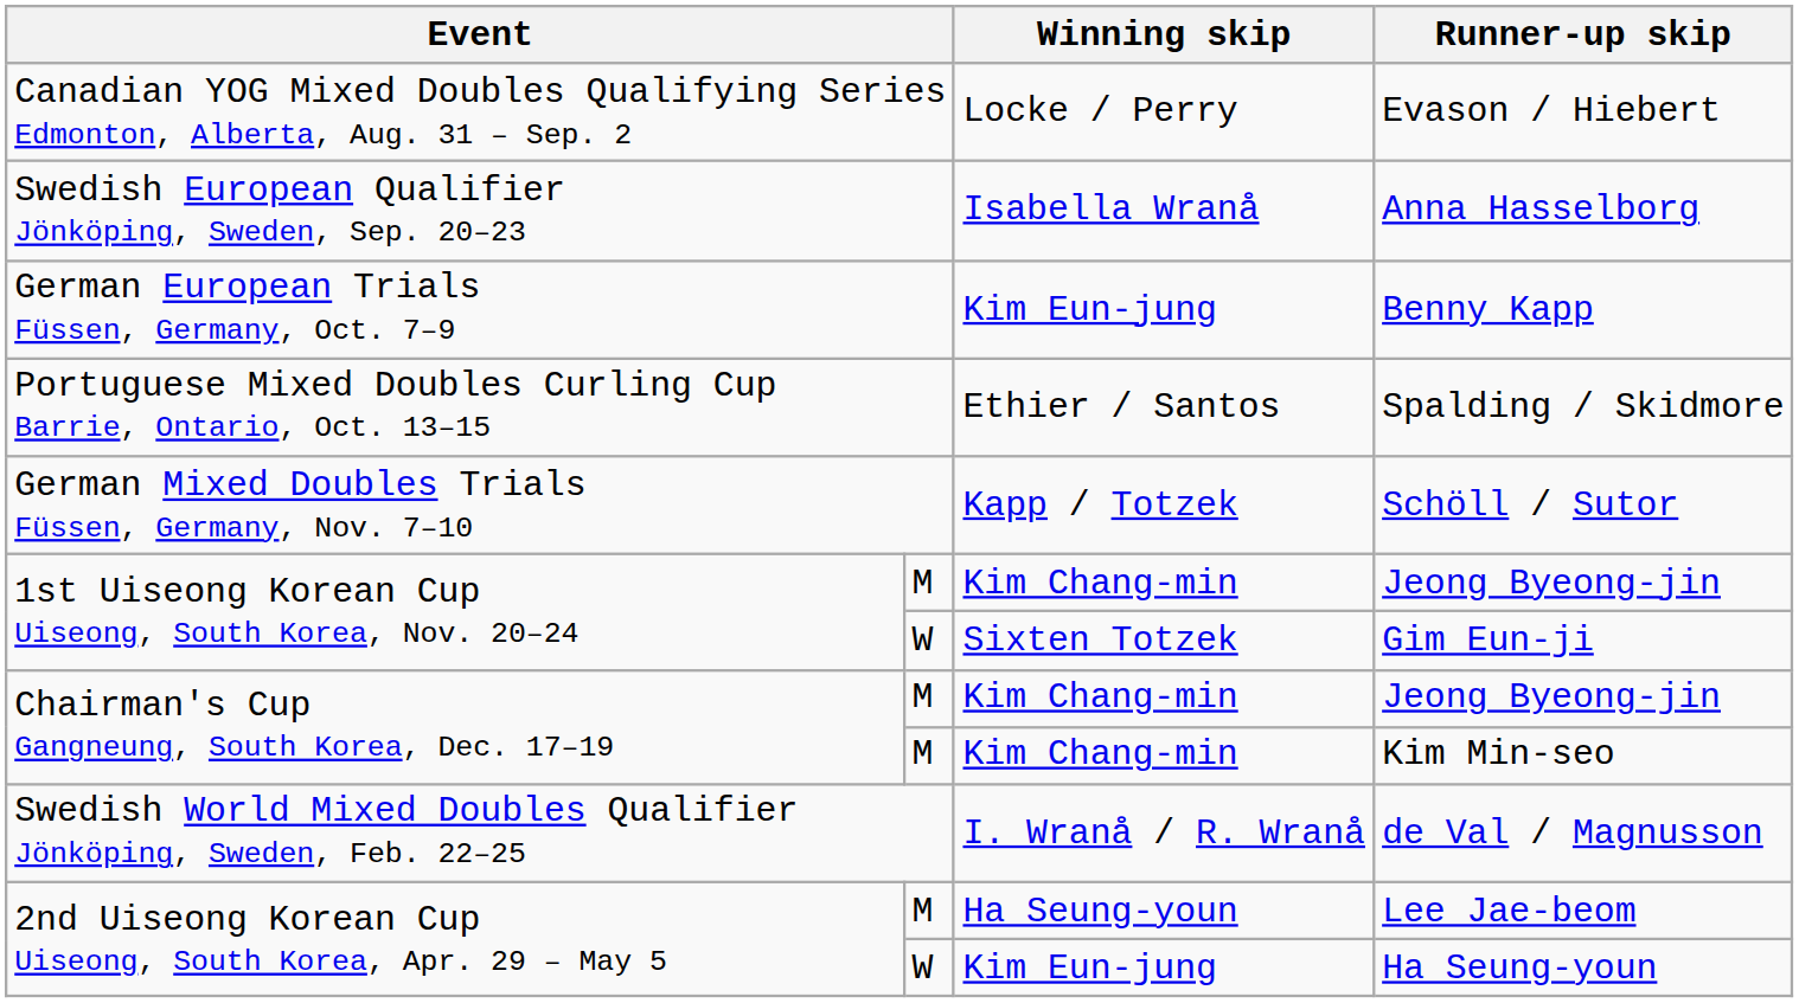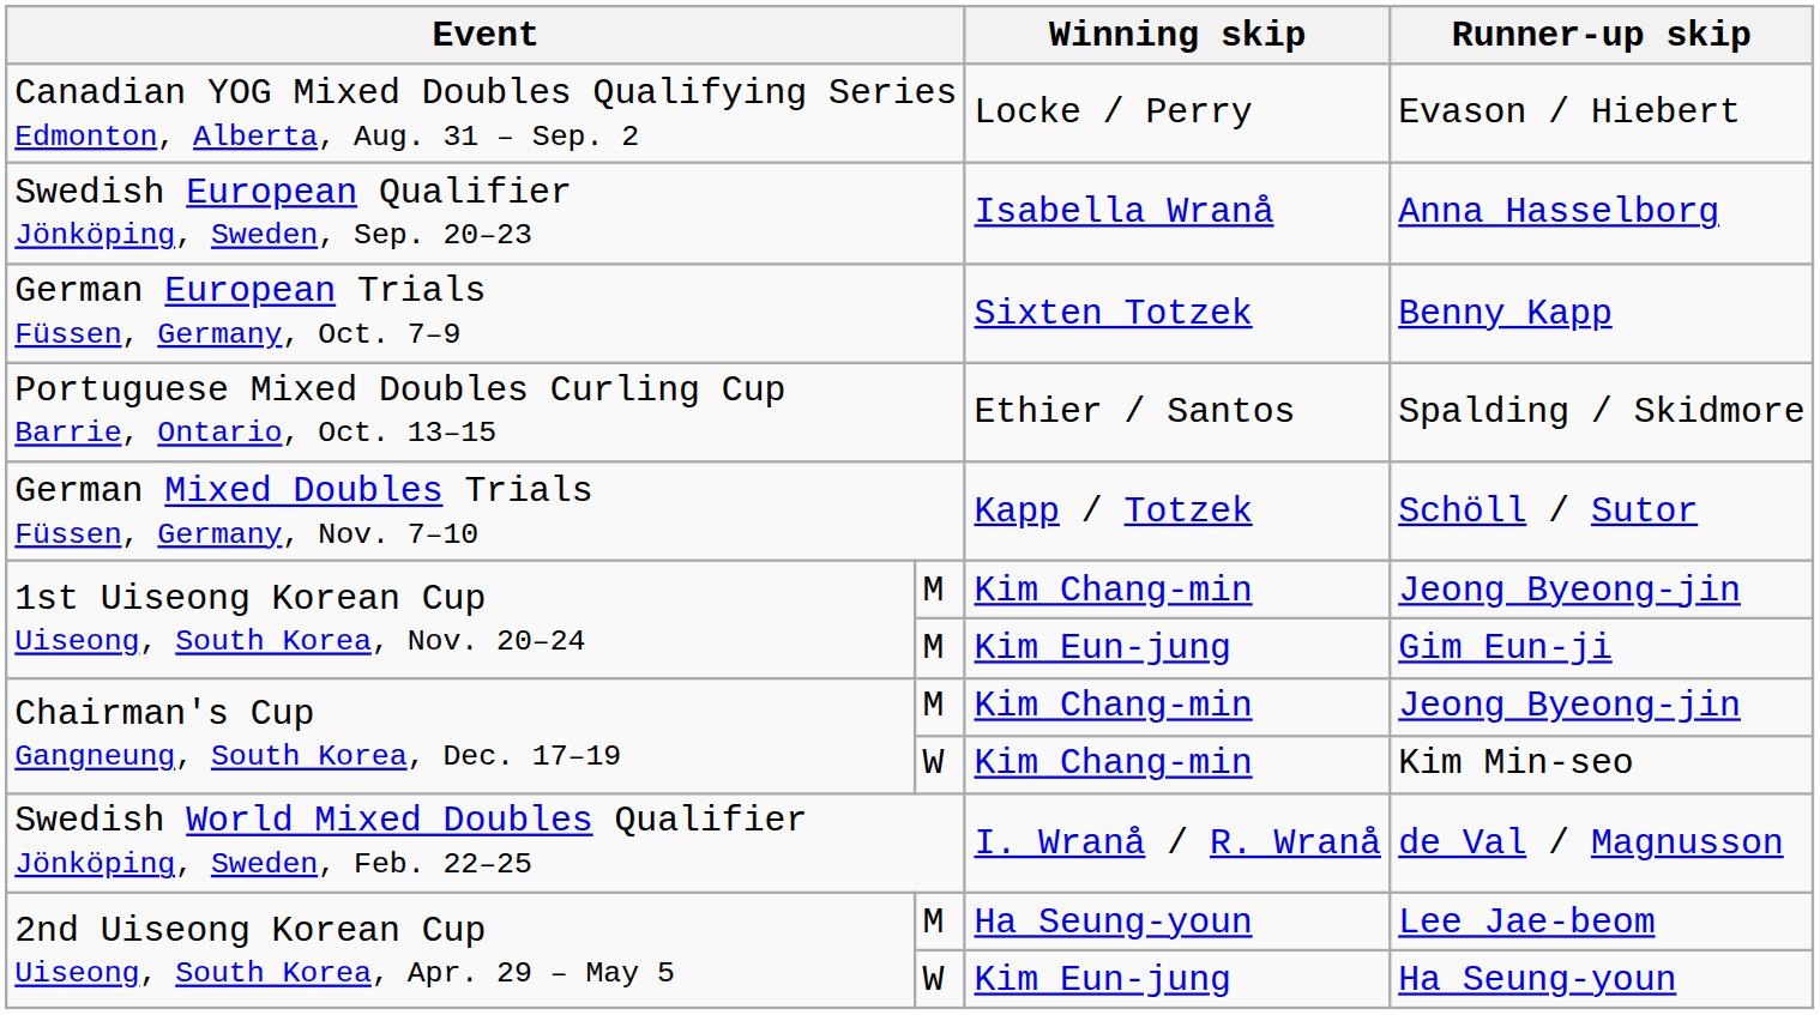 <table class="wikitable">
 <tr>
 <th colspan="2">Event</th>
 <th>Winning skip</th>
 <th>Runner-up skip</th>
 </tr>
 <tr>
 <td colspan="2">Canadian YOG Mixed Doubles Qualifying Series <br> <small><a href='#'>Edmonton</a>, <a href='#'>Alberta</a>, Aug. 31 – Sep. 2</small></td>
 <td> Locke / Perry</td>
 <td> Evason /  Hiebert</td>
 </tr>
 <tr>
 <td colspan="2">Swedish <a href='#'>European</a> Qualifier <br> <small><a href='#'>Jönköping</a>, <a href='#'>Sweden</a>, Sep. 20–23</small></td>
 <td> <a href='#'>Isabella Wranå</a></td>
 <td> <a href='#'>Anna Hasselborg</a></td>
 </tr>
 <tr>
 <td colspan="2">German <a href='#'>European</a> Trials <br> <small><a href='#'>Füssen</a>, <a href='#'>Germany</a>, Oct. 7–9</small></td>
-<td> <a href='#'>Kim Eun-jung</a></td>
+<td> <a href='#'>Sixten Totzek</a></td>
 <td> <a href='#'>Benny Kapp</a></td>
 </tr>
 <tr>
 <td colspan="2">Portuguese Mixed Doubles Curling Cup <br> <small><a href='#'>Barrie</a>, <a href='#'>Ontario</a>, Oct. 13–15</small></td>
 <td> Ethier / Santos</td>
 <td> Spalding / Skidmore</td>
 </tr>
 <tr>
 <td colspan="2">German <a href='#'>Mixed Doubles</a> Trials <br> <small><a href='#'>Füssen</a>, <a href='#'>Germany</a>, Nov. 7–10</small></td>
 <td> <a href='#'>Kapp</a> / <a href='#'>Totzek</a></td>
 <td> <a href='#'>Schöll</a> / <a href='#'>Sutor</a></td>
 </tr>
 <tr>
 <td rowspan="2">1st Uiseong Korean Cup <br> <small><a href='#'>Uiseong</a>, <a href='#'>South Korea</a>, Nov. 20–24</small></td>
 <td>M</td>
 <td> <a href='#'>Kim Chang-min</a></td>
 <td> <a href='#'>Jeong Byeong-jin</a></td>
 </tr>
 <tr>
-<td>W</td>
-<td> <a href='#'>Sixten Totzek</a></td>
+<td>M</td>
+<td> <a href='#'>Kim Eun-jung</a></td>
 <td> <a href='#'>Gim Eun-ji</a></td>
 </tr>
 <tr>
 <td rowspan="2">Chairman's Cup <br> <small><a href='#'>Gangneung</a>, <a href='#'>South Korea</a>, Dec. 17–19</small></td>
 <td>M</td>
 <td> <a href='#'>Kim Chang-min</a></td>
 <td> <a href='#'>Jeong Byeong-jin</a></td>
 </tr>
 <tr>
-<td>M</td>
+<td>W</td>
 <td> <a href='#'>Kim Chang-min</a></td>
 <td> Kim Min-seo</td>
 </tr>
 <tr>
 <td colspan="2">Swedish <a href='#'>World Mixed Doubles</a> Qualifier <br> <small><a href='#'>Jönköping</a>, <a href='#'>Sweden</a>, Feb. 22–25</small></td>
 <td> <a href='#'>I. Wranå</a> / <a href='#'>R. Wranå</a></td>
 <td> <a href='#'>de Val</a> / <a href='#'>Magnusson</a></td>
 </tr>
 <tr>
 <td rowspan="2">2nd Uiseong Korean Cup <br> <small><a href='#'>Uiseong</a>, <a href='#'>South Korea</a>, Apr. 29 – May 5</small></td>
 <td>M</td>
 <td> <a href='#'>Ha Seung-youn</a></td>
 <td> <a href='#'>Lee Jae-beom</a></td>
 </tr>
 <tr>
 <td>W</td>
 <td> <a href='#'>Kim Eun-jung</a></td>
 <td> <a href='#'>Ha Seung-youn</a></td>
 </tr>
 </table>
